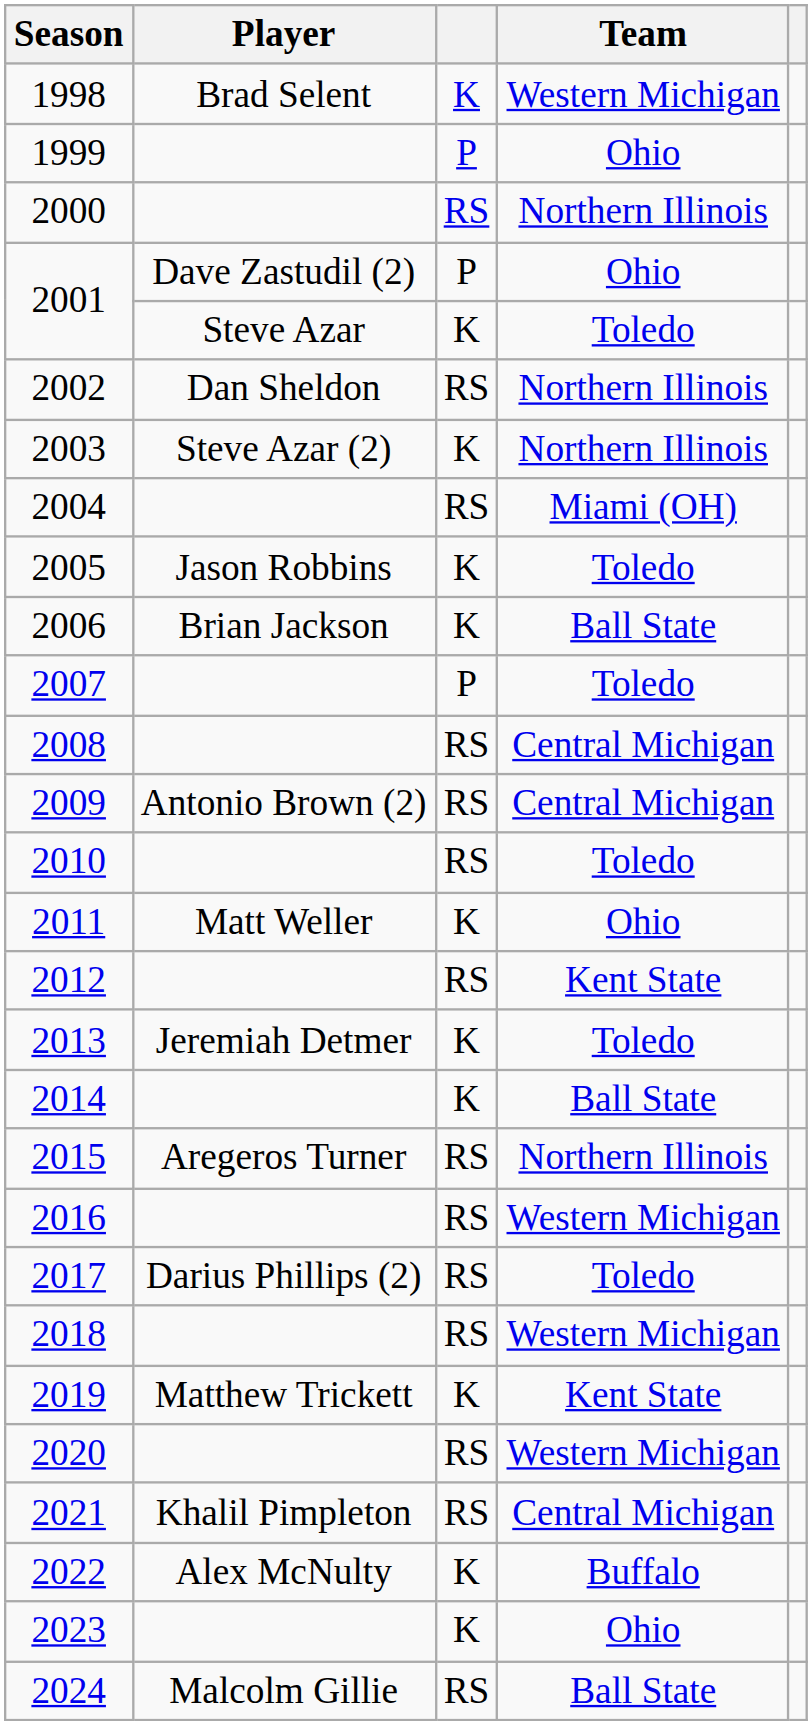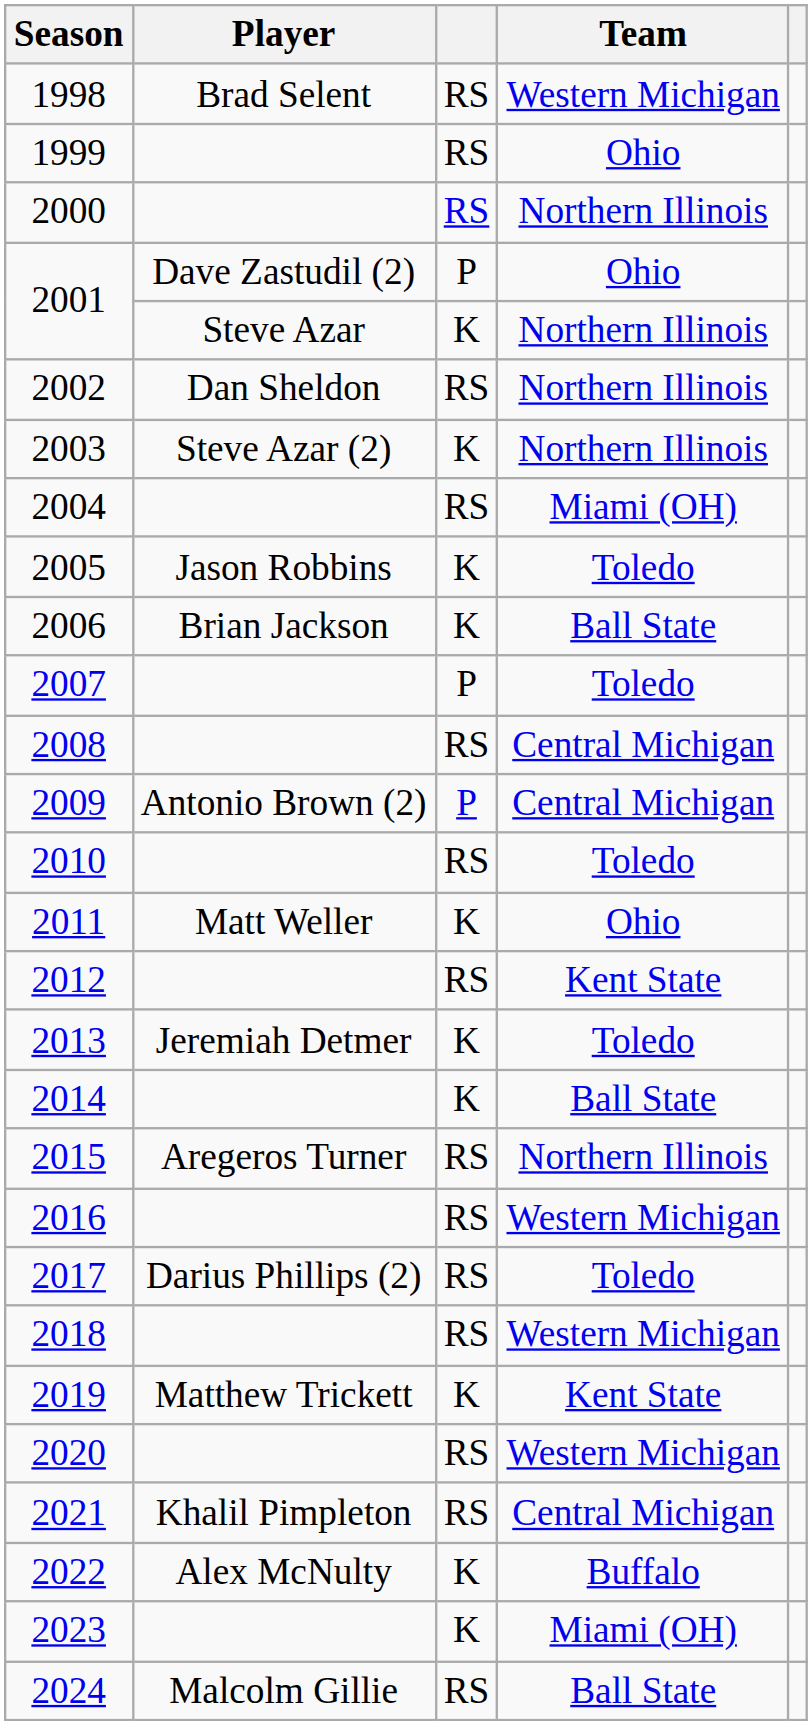 <table class="wikitable sortable" style="text-align: center;">
 <tr>
 <th>Season</th>
 <th>Player</th>
 <th></th>
 <th>Team</th>
 <th class="unsortable"></th>
 </tr>
 <tr>
 <td>1998</td>
 <td>Brad Selent</td>
-<td><a href='#'>K</a></td>
+<td>RS</td>
 <td><a href='#'>Western Michigan</a></td>
 <td></td>
 </tr>
 <tr>
 <td>1999</td>
 <td></td>
-<td><a href='#'>P</a></td>
+<td>RS</td>
 <td><a href='#'>Ohio</a></td>
 <td></td>
 </tr>
 <tr>
 <td>2000</td>
 <td></td>
 <td><a href='#'>RS</a></td>
 <td><a href='#'>Northern Illinois</a></td>
 <td></td>
 </tr>
 <tr>
 <td rowspan="2">2001</td>
 <td>Dave Zastudil (2)</td>
 <td>P</td>
 <td><a href='#'>Ohio</a></td>
 <td></td>
 </tr>
 <tr>
 <td>Steve Azar</td>
 <td>K</td>
-<td><a href='#'>Toledo</a></td>
+<td><a href='#'>Northern Illinois</a></td>
 <td></td>
 </tr>
 <tr>
 <td>2002</td>
 <td>Dan Sheldon</td>
 <td>RS</td>
 <td><a href='#'>Northern Illinois</a></td>
 <td></td>
 </tr>
 <tr>
 <td>2003</td>
 <td>Steve Azar (2)</td>
 <td>K</td>
 <td><a href='#'>Northern Illinois</a></td>
 <td></td>
 </tr>
 <tr>
 <td>2004</td>
 <td></td>
 <td>RS</td>
 <td><a href='#'>Miami (OH)</a></td>
 <td></td>
 </tr>
 <tr>
 <td>2005</td>
 <td>Jason Robbins</td>
 <td>K</td>
 <td><a href='#'>Toledo</a></td>
 <td></td>
 </tr>
 <tr>
 <td>2006</td>
 <td>Brian Jackson</td>
 <td>K</td>
 <td><a href='#'>Ball State</a></td>
 <td></td>
 </tr>
 <tr>
 <td><a href='#'>2007</a></td>
 <td></td>
 <td>P</td>
 <td><a href='#'>Toledo</a></td>
 <td></td>
 </tr>
 <tr>
 <td><a href='#'>2008</a></td>
 <td></td>
 <td>RS</td>
 <td><a href='#'>Central Michigan</a></td>
 <td></td>
 </tr>
 <tr>
 <td><a href='#'>2009</a></td>
 <td>Antonio Brown (2)</td>
-<td>RS</td>
+<td><a href='#'>P</a></td>
 <td><a href='#'>Central Michigan</a></td>
 <td></td>
 </tr>
 <tr>
 <td><a href='#'>2010</a></td>
 <td></td>
 <td>RS</td>
 <td><a href='#'>Toledo</a></td>
 <td></td>
 </tr>
 <tr>
 <td><a href='#'>2011</a></td>
 <td>Matt Weller</td>
 <td>K</td>
 <td><a href='#'>Ohio</a></td>
 <td></td>
 </tr>
 <tr>
 <td><a href='#'>2012</a></td>
 <td></td>
 <td>RS</td>
 <td><a href='#'>Kent State</a></td>
 <td></td>
 </tr>
 <tr>
 <td><a href='#'>2013</a></td>
 <td>Jeremiah Detmer</td>
 <td>K</td>
 <td><a href='#'>Toledo</a></td>
 <td></td>
 </tr>
 <tr>
 <td><a href='#'>2014</a></td>
 <td></td>
 <td>K</td>
 <td><a href='#'>Ball State</a></td>
 <td></td>
 </tr>
 <tr>
 <td><a href='#'>2015</a></td>
 <td>Aregeros Turner</td>
 <td>RS</td>
 <td><a href='#'>Northern Illinois</a></td>
 <td></td>
 </tr>
 <tr>
 <td><a href='#'>2016</a></td>
 <td></td>
 <td>RS</td>
 <td><a href='#'>Western Michigan</a></td>
 <td></td>
 </tr>
 <tr>
 <td><a href='#'>2017</a></td>
 <td>Darius Phillips (2)</td>
 <td>RS</td>
 <td><a href='#'>Toledo</a></td>
 <td></td>
 </tr>
 <tr>
 <td><a href='#'>2018</a></td>
 <td></td>
 <td>RS</td>
 <td><a href='#'>Western Michigan</a></td>
 <td></td>
 </tr>
 <tr>
 <td><a href='#'>2019</a></td>
 <td>Matthew Trickett</td>
 <td>K</td>
 <td><a href='#'>Kent State</a></td>
 <td></td>
 </tr>
 <tr>
 <td><a href='#'>2020</a></td>
 <td></td>
 <td>RS</td>
 <td><a href='#'>Western Michigan</a></td>
 <td></td>
 </tr>
 <tr>
 <td><a href='#'>2021</a></td>
 <td>Khalil Pimpleton</td>
 <td>RS</td>
 <td><a href='#'>Central Michigan</a></td>
 <td></td>
 </tr>
 <tr>
 <td><a href='#'>2022</a></td>
 <td>Alex McNulty</td>
 <td>K</td>
 <td><a href='#'>Buffalo</a></td>
 <td></td>
 </tr>
 <tr>
 <td><a href='#'>2023</a></td>
 <td></td>
 <td>K</td>
-<td><a href='#'>Ohio</a></td>
+<td><a href='#'>Miami (OH)</a></td>
 <td></td>
 </tr>
 <tr>
 <td><a href='#'>2024</a></td>
 <td>Malcolm Gillie</td>
 <td>RS</td>
 <td><a href='#'>Ball State</a></td>
 <td></td>
 </tr>
 </table>
